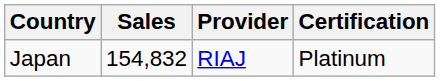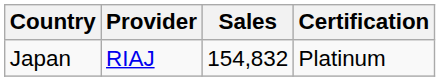 <table class="wikitable" border="1">
 <tr>
 <th>Country</th>
+<th>Provider</th>
 <th>Sales</th>
-<th>Provider</th>
 <th>Certification</th>
 </tr>
 <tr>
 <td>Japan</td>
+<td><a href='#'>RIAJ</a></td>
 <td>154,832</td>
-<td><a href='#'>RIAJ</a></td>
 <td>Platinum</td>
 </tr>
 </table>
